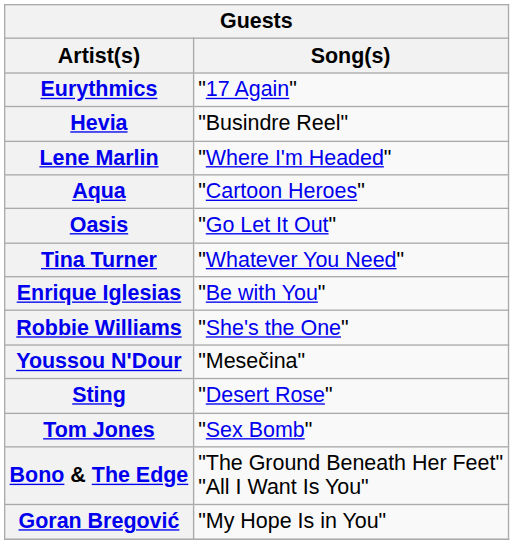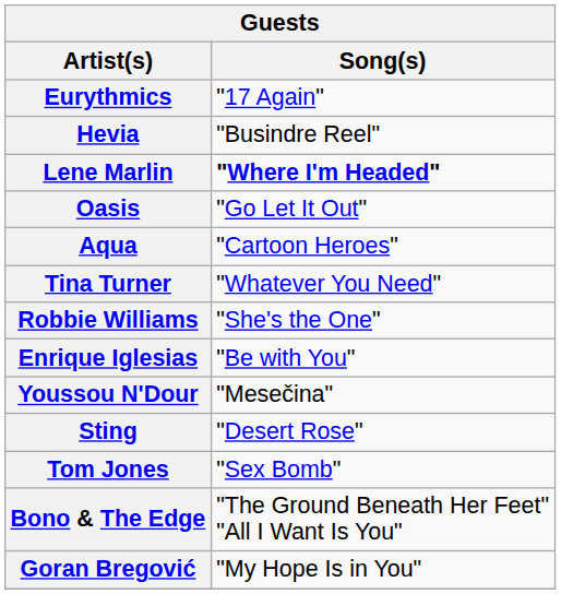 <table class="plainrowheaders wikitable">
 <tr>
 <th colspan="2">Guests</th>
 </tr>
 <tr>
 <th>Artist(s)</th>
 <th>Song(s)</th>
 </tr>
 <tr>
 <th scope="row"><a href='#'>Eurythmics</a></th>
 <td>"<a href='#'>17 Again</a>"</td>
 </tr>
 <tr>
 <th scope="row"><a href='#'>Hevia</a></th>
 <td>"Busindre Reel"</td>
 </tr>
 <tr>
 <th scope="row"><a href='#'>Lene Marlin</a></th>
-<td>"<a href='#'>Where I'm Headed</a>"</td>
+<td><strong>"<a href='#'>Where I'm Headed</a>"</strong></td>
+</tr>
+<tr>
+<th scope="row"><a href='#'>Oasis</a></th>
+<td>"<a href='#'>Go Let It Out</a>"</td>
 </tr>
 <tr>
 <th scope="row"><a href='#'>Aqua</a></th>
 <td>"<a href='#'>Cartoon Heroes</a>"</td>
 </tr>
 <tr>
-<th scope="row"><a href='#'>Oasis</a></th>
-<td>"<a href='#'>Go Let It Out</a>"</td>
-</tr>
-<tr>
 <th scope="row"><a href='#'>Tina Turner</a></th>
 <td>"<a href='#'>Whatever You Need</a>"</td>
 </tr>
 <tr>
+<th scope="row"><a href='#'>Robbie Williams</a></th>
+<td>"<a href='#'>She's the One</a>"</td>
+</tr>
+<tr>
 <th scope="row"><a href='#'>Enrique Iglesias</a></th>
 <td>"<a href='#'>Be with You</a>"</td>
-</tr>
-<tr>
-<th scope="row"><a href='#'>Robbie Williams</a></th>
-<td>"<a href='#'>She's the One</a>"</td>
 </tr>
 <tr>
 <th scope="row"><a href='#'>Youssou N'Dour</a></th>
 <td>"Mesečina"</td>
 </tr>
 <tr>
 <th scope="row"><a href='#'>Sting</a></th>
 <td>"<a href='#'>Desert Rose</a>"</td>
 </tr>
 <tr>
 <th scope="row"><a href='#'>Tom Jones</a></th>
 <td>"<a href='#'>Sex Bomb</a>"</td>
 </tr>
 <tr>
 <th scope="row"><a href='#'>Bono</a> & <a href='#'>The Edge</a></th>
 <td>"The Ground Beneath Her Feet" <br> "All I Want Is You"</td>
 </tr>
 <tr>
 <th scope="row"><a href='#'>Goran Bregović</a></th>
 <td>"My Hope Is in You"</td>
 </tr>
 <tr>
 </tr>
 </table>
